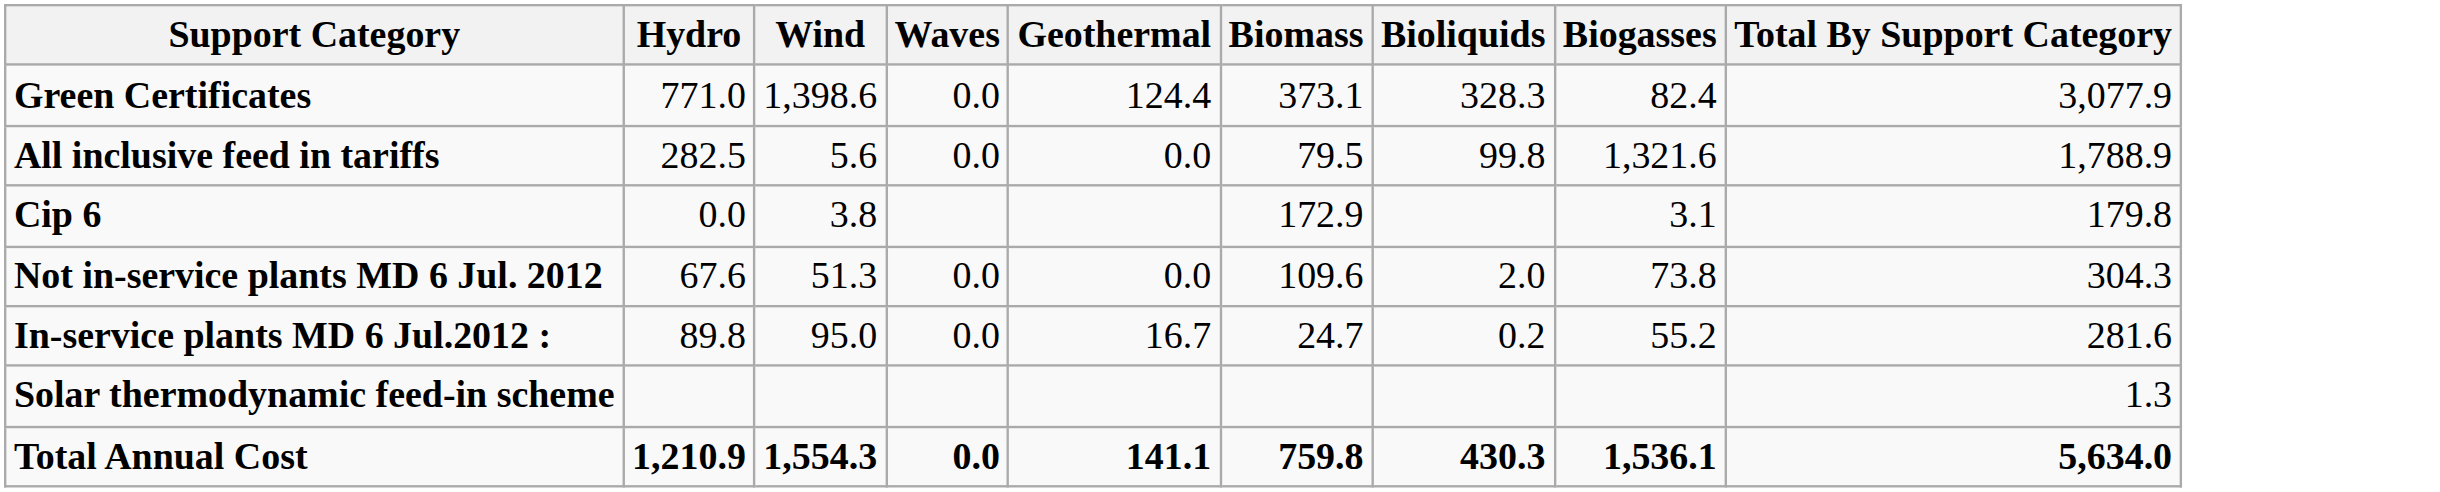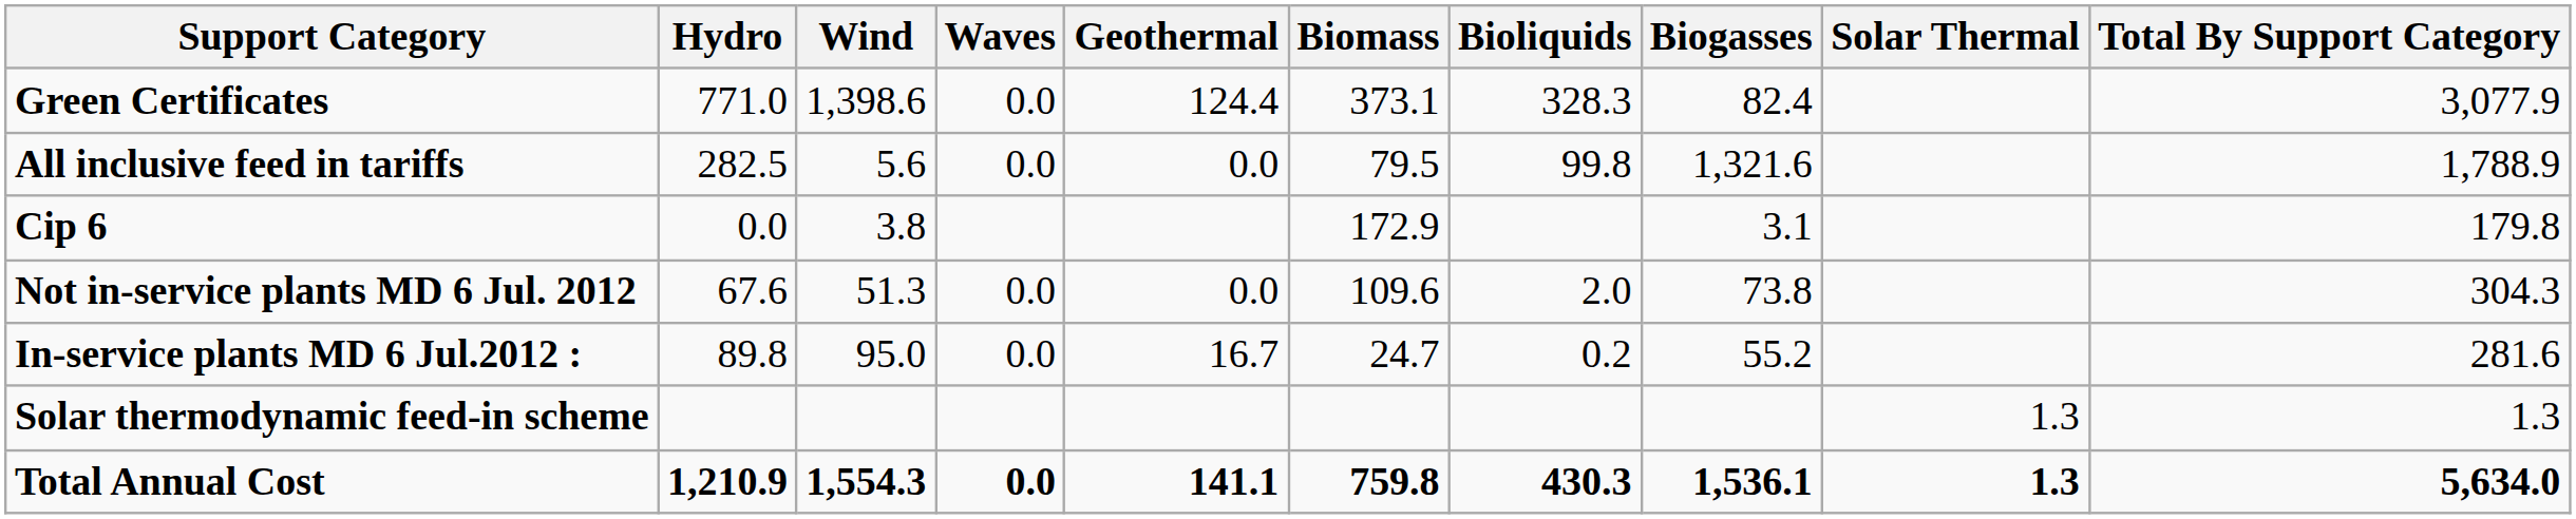 <table class="wikitable">
 <tr>
 <th><strong>Support Category</strong></th>
 <th><strong>Hydro</strong></th>
 <th><strong>Wind</strong></th>
 <th><strong>Waves</strong></th>
 <th><strong>Geothermal</strong></th>
 <th><strong>Biomass</strong></th>
 <th><strong>Bioliquids</strong></th>
 <th><strong>Biogasses</strong></th>
+<th><strong>Solar  Thermal</strong></th>
 <th><strong>Total  By Support Category</strong></th>
 </tr>
 <tr>
 <td><strong>Green Certificates</strong></td>
 <td style="text-align:right;">771.0</td>
 <td style="text-align:right;">1,398.6</td>
 <td style="text-align:right;">0.0</td>
 <td style="text-align:right;">124.4</td>
 <td style="text-align:right;">373.1</td>
 <td style="text-align:right;">328.3</td>
 <td style="text-align:right;">82.4</td>
+<td></td>
 <td style="text-align:right;">3,077.9</td>
 </tr>
 <tr>
 <td><strong>All inclusive feed in tariffs</strong></td>
 <td style="text-align:right;">282.5</td>
 <td style="text-align:right;">5.6</td>
 <td style="text-align:right;">0.0</td>
 <td style="text-align:right;">0.0</td>
 <td style="text-align:right;">79.5</td>
 <td style="text-align:right;">99.8</td>
 <td style="text-align:right;">1,321.6</td>
+<td></td>
 <td style="text-align:right;">1,788.9</td>
 </tr>
 <tr>
 <td><strong>Cip 6</strong></td>
 <td style="text-align:right;">0.0</td>
 <td style="text-align:right;">3.8</td>
 <td></td>
 <td></td>
 <td style="text-align:right;">172.9</td>
 <td></td>
 <td style="text-align:right;">3.1</td>
+<td></td>
 <td style="text-align:right;">179.8</td>
 </tr>
 <tr>
 <td><strong>Not in-service plants MD 6 Jul. 2012</strong></td>
 <td style="text-align:right;">67.6</td>
 <td style="text-align:right;">51.3</td>
 <td style="text-align:right;">0.0</td>
 <td style="text-align:right;">0.0</td>
 <td style="text-align:right;">109.6</td>
 <td style="text-align:right;">2.0</td>
 <td style="text-align:right;">73.8</td>
+<td></td>
 <td style="text-align:right;">304.3</td>
 </tr>
 <tr>
 <td><strong>In-service plants MD 6 Jul.2012 :</strong></td>
 <td style="text-align:right;">89.8</td>
 <td style="text-align:right;">95.0</td>
 <td style="text-align:right;">0.0</td>
 <td style="text-align:right;">16.7</td>
 <td style="text-align:right;">24.7</td>
 <td style="text-align:right;">0.2</td>
 <td style="text-align:right;">55.2</td>
+<td></td>
 <td style="text-align:right;">281.6</td>
 </tr>
 <tr>
 <td><strong>Solar thermodynamic feed-in scheme</strong></td>
 <td></td>
 <td></td>
 <td></td>
 <td></td>
 <td></td>
 <td></td>
 <td></td>
 <td style="text-align:right;">1.3</td>
+<td style="text-align:right;">1.3</td>
 </tr>
 <tr>
 <td><strong>Total Annual Cost</strong></td>
 <td style="text-align:right;"><strong>1,210.9</strong></td>
 <td style="text-align:right;"><strong>1,554.3</strong></td>
 <td style="text-align:right;"><strong>0.0</strong></td>
 <td style="text-align:right;"><strong>141.1</strong></td>
 <td style="text-align:right;"><strong>759.8</strong></td>
 <td style="text-align:right;"><strong>430.3</strong></td>
 <td style="text-align:right;"><strong>1,536.1</strong></td>
+<td style="text-align:right;"><strong>1.3</strong></td>
 <td style="text-align:right;"><strong>5,634.0</strong></td>
 </tr>
 </table>
